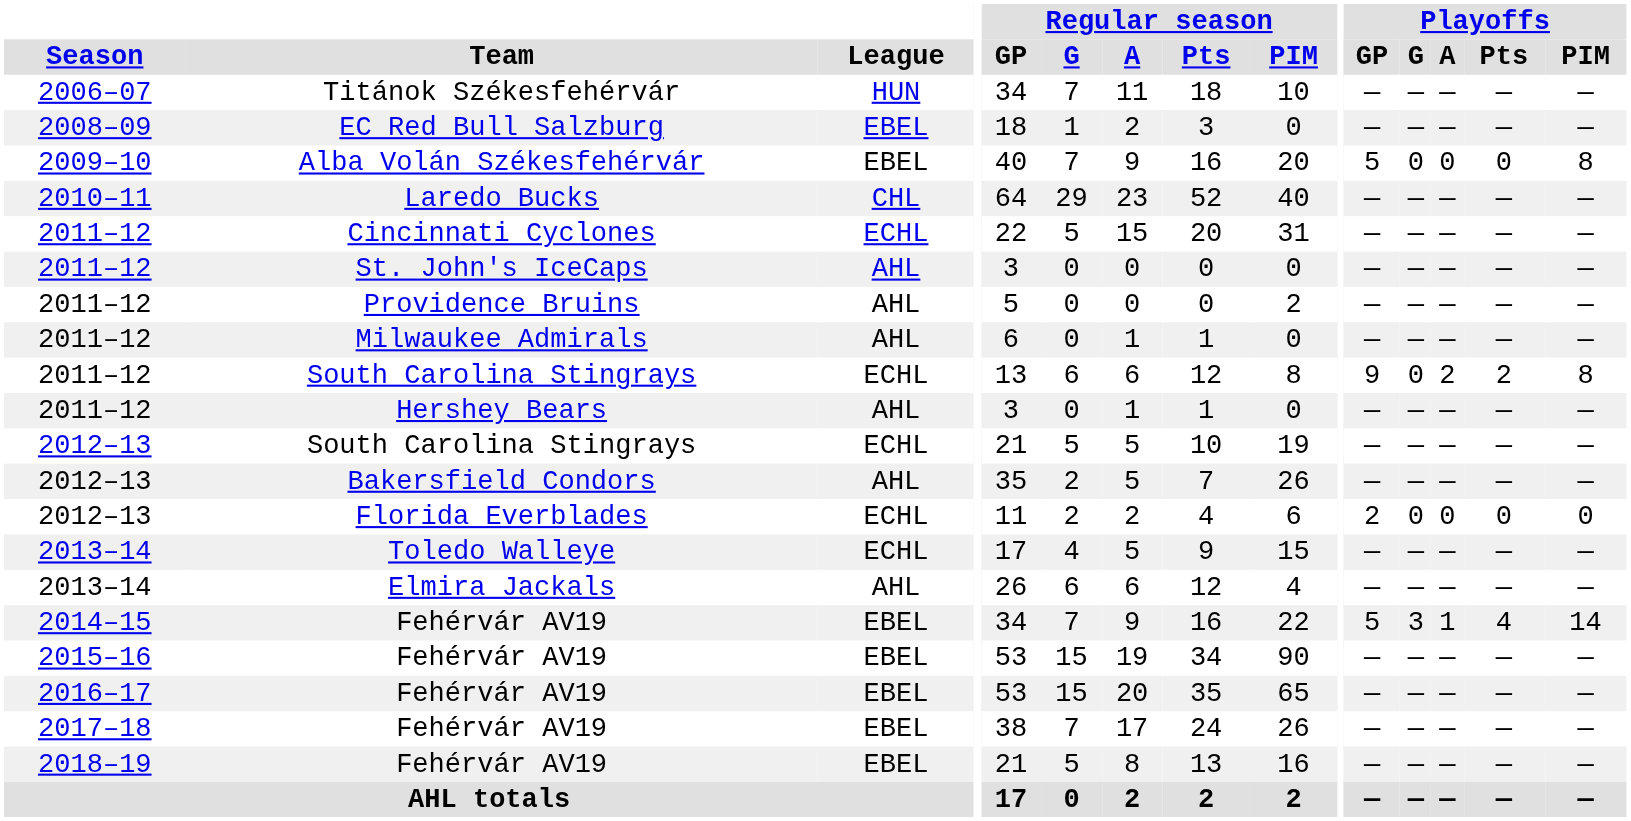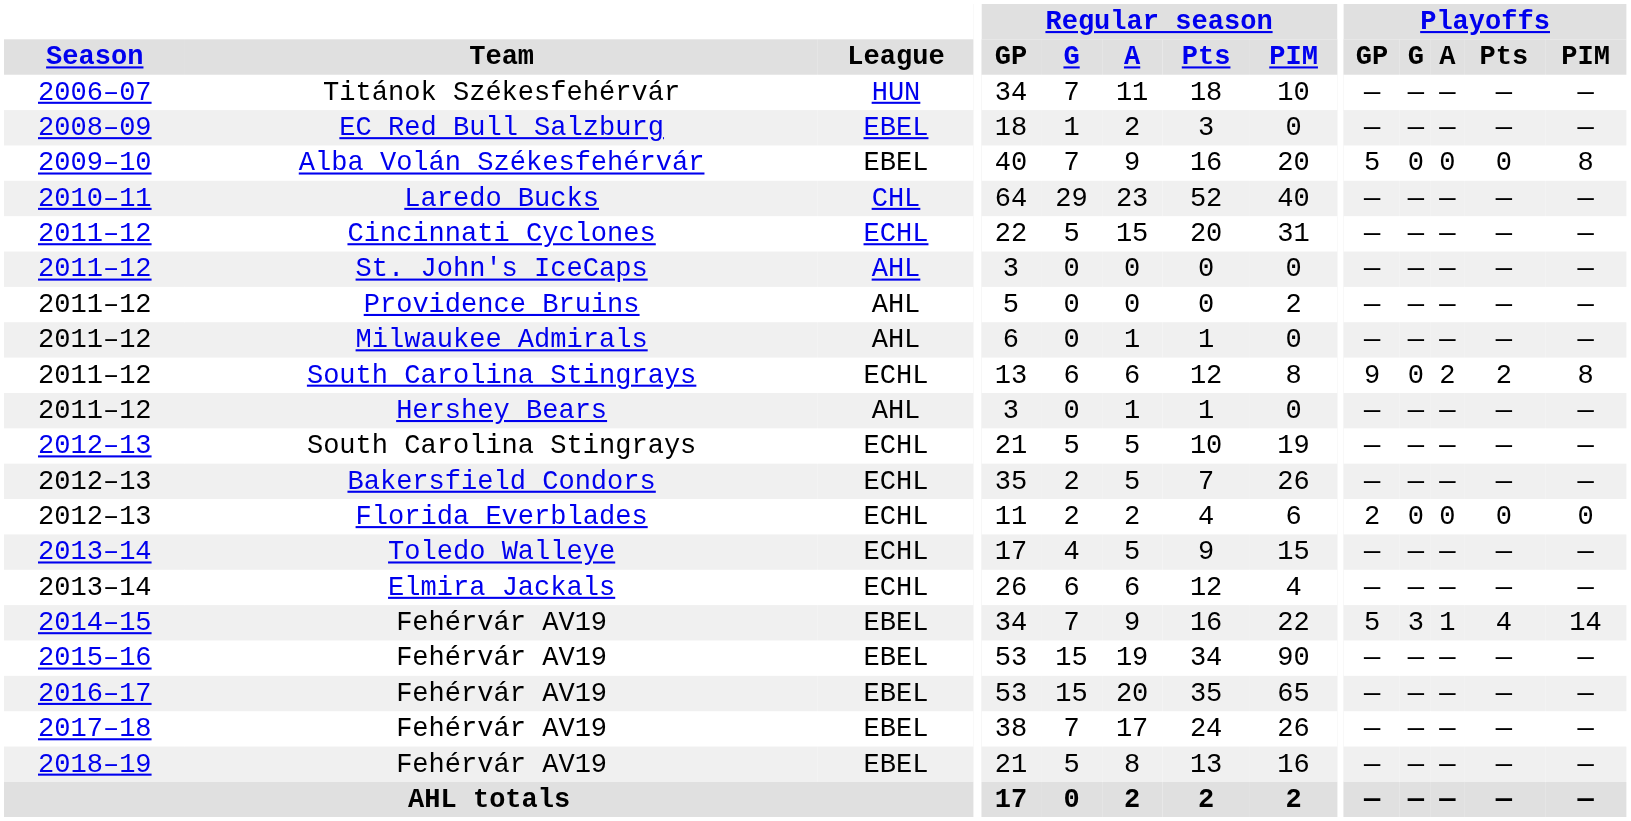 <table border="0" cellpadding="1" cellspacing="0" style="text-align:center; width:60em">
 <tr style="background:#e0e0e0;">
 <th colspan="3" style="background:#fff;"></th>
 <th rowspan="99" style="background:#fff;"></th>
 <th colspan="5"><a href='#'>Regular season</a></th>
 <th rowspan="99" style="background:#fff;"></th>
 <th colspan="5"><a href='#'>Playoffs</a></th>
 </tr>
 <tr style="background:#e0e0e0;">
 <th><a href='#'>Season</a></th>
 <th>Team</th>
 <th>League</th>
 <th>GP</th>
 <th><a href='#'>G</a></th>
 <th><a href='#'>A</a></th>
 <th><a href='#'>Pts</a></th>
 <th><a href='#'>PIM</a></th>
 <th>GP</th>
 <th>G</th>
 <th>A</th>
 <th>Pts</th>
 <th>PIM</th>
 </tr>
 <tr style="text-align:center;">
 <td><a href='#'>2006–07</a></td>
 <td>Titánok Székesfehérvár</td>
 <td><a href='#'>HUN</a></td>
 <td>34</td>
 <td>7</td>
 <td>11</td>
 <td>18</td>
 <td>10</td>
 <td>—</td>
 <td>—</td>
 <td>—</td>
 <td>—</td>
 <td>—</td>
 </tr>
 <tr style="text-align:center; background:#f0f0f0;">
 <td><a href='#'>2008–09</a></td>
 <td><a href='#'>EC Red Bull Salzburg</a></td>
 <td><a href='#'>EBEL</a></td>
 <td>18</td>
 <td>1</td>
 <td>2</td>
 <td>3</td>
 <td>0</td>
 <td>—</td>
 <td>—</td>
 <td>—</td>
 <td>—</td>
 <td>—</td>
 </tr>
 <tr>
 <td><a href='#'>2009–10</a></td>
 <td><a href='#'>Alba Volán Székesfehérvár</a></td>
 <td>EBEL</td>
 <td>40</td>
 <td>7</td>
 <td>9</td>
 <td>16</td>
 <td>20</td>
 <td>5</td>
 <td>0</td>
 <td>0</td>
 <td>0</td>
 <td>8</td>
 </tr>
 <tr style="text-align:center; background:#f0f0f0;">
 <td><a href='#'>2010–11</a></td>
 <td><a href='#'>Laredo Bucks</a></td>
 <td><a href='#'>CHL</a></td>
 <td>64</td>
 <td>29</td>
 <td>23</td>
 <td>52</td>
 <td>40</td>
 <td>—</td>
 <td>—</td>
 <td>—</td>
 <td>—</td>
 <td>—</td>
 </tr>
 <tr>
 <td><a href='#'>2011–12</a></td>
 <td><a href='#'>Cincinnati Cyclones</a></td>
 <td><a href='#'>ECHL</a></td>
 <td>22</td>
 <td>5</td>
 <td>15</td>
 <td>20</td>
 <td>31</td>
 <td>—</td>
 <td>—</td>
 <td>—</td>
 <td>—</td>
 <td>—</td>
 </tr>
 <tr style="text-align:center; background:#f0f0f0;">
 <td><a href='#'>2011–12</a></td>
 <td><a href='#'>St. John's IceCaps</a></td>
 <td><a href='#'>AHL</a></td>
 <td>3</td>
 <td>0</td>
 <td>0</td>
 <td>0</td>
 <td>0</td>
 <td>—</td>
 <td>—</td>
 <td>—</td>
 <td>—</td>
 <td>—</td>
 </tr>
 <tr>
 <td>2011–12</td>
 <td><a href='#'>Providence Bruins</a></td>
 <td>AHL</td>
 <td>5</td>
 <td>0</td>
 <td>0</td>
 <td>0</td>
 <td>2</td>
 <td>—</td>
 <td>—</td>
 <td>—</td>
 <td>—</td>
 <td>—</td>
 </tr>
 <tr style="text-align:center; background:#f0f0f0;">
 <td>2011–12</td>
 <td><a href='#'>Milwaukee Admirals</a></td>
 <td>AHL</td>
 <td>6</td>
 <td>0</td>
 <td>1</td>
 <td>1</td>
 <td>0</td>
 <td>—</td>
 <td>—</td>
 <td>—</td>
 <td>—</td>
 <td>—</td>
 </tr>
 <tr>
 <td>2011–12</td>
 <td><a href='#'>South Carolina Stingrays</a></td>
 <td>ECHL</td>
 <td>13</td>
 <td>6</td>
 <td>6</td>
 <td>12</td>
 <td>8</td>
 <td>9</td>
 <td>0</td>
 <td>2</td>
 <td>2</td>
 <td>8</td>
 </tr>
 <tr style="text-align:center; background:#f0f0f0;">
 <td>2011–12</td>
 <td><a href='#'>Hershey Bears</a></td>
 <td>AHL</td>
 <td>3</td>
 <td>0</td>
 <td>1</td>
 <td>1</td>
 <td>0</td>
 <td>—</td>
 <td>—</td>
 <td>—</td>
 <td>—</td>
 <td>—</td>
 </tr>
 <tr>
 <td><a href='#'>2012–13</a></td>
 <td>South Carolina Stingrays</td>
 <td>ECHL</td>
 <td>21</td>
 <td>5</td>
 <td>5</td>
 <td>10</td>
 <td>19</td>
 <td>—</td>
 <td>—</td>
 <td>—</td>
 <td>—</td>
 <td>—</td>
 </tr>
 <tr style="text-align:center; background:#f0f0f0;">
 <td>2012–13</td>
 <td><a href='#'>Bakersfield Condors</a></td>
-<td>AHL</td>
+<td>ECHL</td>
 <td>35</td>
 <td>2</td>
 <td>5</td>
 <td>7</td>
 <td>26</td>
 <td>—</td>
 <td>—</td>
 <td>—</td>
 <td>—</td>
 <td>—</td>
 </tr>
 <tr>
 <td>2012–13</td>
 <td><a href='#'>Florida Everblades</a></td>
 <td>ECHL</td>
 <td>11</td>
 <td>2</td>
 <td>2</td>
 <td>4</td>
 <td>6</td>
 <td>2</td>
 <td>0</td>
 <td>0</td>
 <td>0</td>
 <td>0</td>
 </tr>
 <tr style="text-align:center; background:#f0f0f0;">
 <td><a href='#'>2013–14</a></td>
 <td><a href='#'>Toledo Walleye</a></td>
 <td>ECHL</td>
 <td>17</td>
 <td>4</td>
 <td>5</td>
 <td>9</td>
 <td>15</td>
 <td>—</td>
 <td>—</td>
 <td>—</td>
 <td>—</td>
 <td>—</td>
 </tr>
 <tr>
 <td>2013–14</td>
 <td><a href='#'>Elmira Jackals</a></td>
-<td>AHL</td>
+<td>ECHL</td>
 <td>26</td>
 <td>6</td>
 <td>6</td>
 <td>12</td>
 <td>4</td>
 <td>—</td>
 <td>—</td>
 <td>—</td>
 <td>—</td>
 <td>—</td>
 </tr>
 <tr style="text-align:center; background:#f0f0f0;">
 <td><a href='#'>2014–15</a></td>
 <td>Fehérvár AV19</td>
 <td>EBEL</td>
 <td>34</td>
 <td>7</td>
 <td>9</td>
 <td>16</td>
 <td>22</td>
 <td>5</td>
 <td>3</td>
 <td>1</td>
 <td>4</td>
 <td>14</td>
 </tr>
 <tr style="text-align:center;">
 <td><a href='#'>2015–16</a></td>
 <td>Fehérvár AV19</td>
 <td>EBEL</td>
 <td>53</td>
 <td>15</td>
 <td>19</td>
 <td>34</td>
 <td>90</td>
 <td>—</td>
 <td>—</td>
 <td>—</td>
 <td>—</td>
 <td>—</td>
 </tr>
 <tr style="text-align:center; background:#f0f0f0;">
 <td><a href='#'>2016–17</a></td>
 <td>Fehérvár AV19</td>
 <td>EBEL</td>
 <td>53</td>
 <td>15</td>
 <td>20</td>
 <td>35</td>
 <td>65</td>
 <td>—</td>
 <td>—</td>
 <td>—</td>
 <td>—</td>
 <td>—</td>
 </tr>
 <tr style="text-align:center;">
 <td><a href='#'>2017–18</a></td>
 <td>Fehérvár AV19</td>
 <td>EBEL</td>
 <td>38</td>
 <td>7</td>
 <td>17</td>
 <td>24</td>
 <td>26</td>
 <td>—</td>
 <td>—</td>
 <td>—</td>
 <td>—</td>
 <td>—</td>
 </tr>
 <tr style="text-align:center; background:#f0f0f0;">
 <td><a href='#'>2018–19</a></td>
 <td>Fehérvár AV19</td>
 <td>EBEL</td>
 <td>21</td>
 <td>5</td>
 <td>8</td>
 <td>13</td>
 <td>16</td>
 <td>—</td>
 <td>—</td>
 <td>—</td>
 <td>—</td>
 <td>—</td>
 </tr>
 <tr style="background:#e0e0e0;">
 <th colspan="3">AHL totals</th>
 <th>17</th>
 <th>0</th>
 <th>2</th>
 <th>2</th>
 <th>2</th>
 <th>—</th>
 <th>—</th>
 <th>—</th>
 <th>—</th>
 <th>—</th>
 </tr>
 </table>
